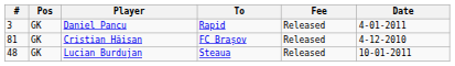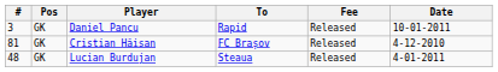 <table width=50% class="wikitable" style="text-align:center; font-size:95%; text-align:left">
 <tr>
 <th>#</th>
 <th>Pos</th>
 <th>Player</th>
 <th>To</th>
 <th>Fee</th>
 <th>Date</th>
 </tr>
 <tr --->
 <td>3</td>
 <td>GK</td>
 <td> <a href='#'>Daniel Pancu</a></td>
 <td><a href='#'>Rapid</a></td>
 <td>Released</td>
-<td>4-01-2011</td>
+<td>10-01-2011</td>
 </tr>
 <tr --->
 <td>81</td>
 <td>GK</td>
 <td> <a href='#'>Cristian Hăisan</a></td>
 <td><a href='#'>FC Brașov</a></td>
 <td>Released</td>
 <td>4-12-2010</td>
 </tr>
 <tr --->
 <td>48</td>
 <td>GK</td>
 <td> <a href='#'>Lucian Burdujan</a></td>
 <td><a href='#'>Steaua</a></td>
 <td>Released</td>
-<td>10-01-2011</td>
+<td>4-01-2011</td>
 </tr>
 </table>
